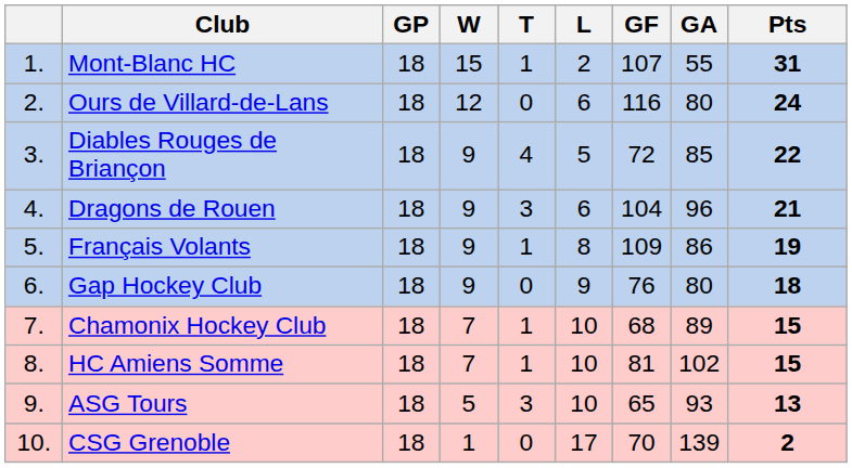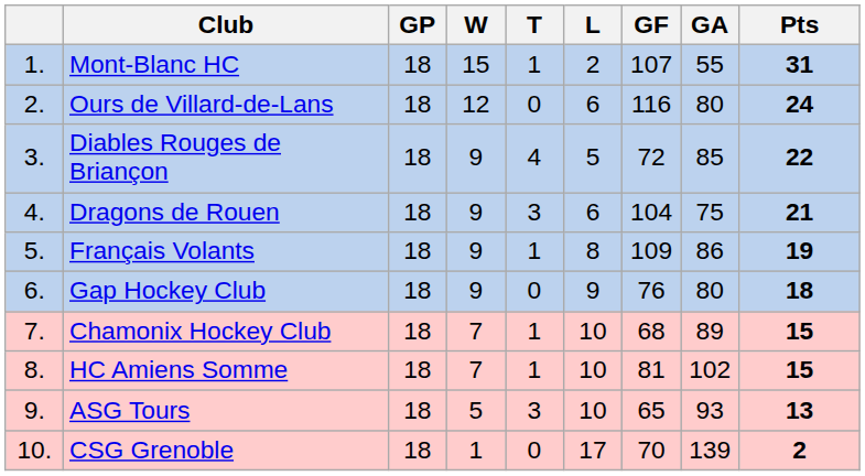 <table class="wikitable">
 <tr>
 <th width="30"></th>
 <th width="200">Club</th>
 <th width="30">GP</th>
 <th width="30">W</th>
 <th width="30">T</th>
 <th width="30">L</th>
 <th width="30">GF</th>
 <th width="30">GA</th>
 <th width="70">Pts</th>
 </tr>
 <tr bgcolor="#BCD2EE" align="center">
 <td>1.</td>
 <td align="left"><a href='#'>Mont-Blanc HC</a></td>
 <td>18</td>
 <td>15</td>
 <td>1</td>
 <td>2</td>
 <td>107</td>
 <td>55</td>
 <td><strong>31</strong></td>
 </tr>
 <tr bgcolor="#BCD2EE" align="center">
 <td>2.</td>
 <td align="left"><a href='#'>Ours de Villard-de-Lans</a></td>
 <td>18</td>
 <td>12</td>
 <td>0</td>
 <td>6</td>
 <td>116</td>
 <td>80</td>
 <td><strong>24</strong></td>
 </tr>
 <tr bgcolor="#BCD2EE" align="center">
 <td>3.</td>
 <td align="left"><a href='#'>Diables Rouges de Briançon</a></td>
 <td>18</td>
 <td>9</td>
 <td>4</td>
 <td>5</td>
 <td>72</td>
 <td>85</td>
 <td><strong>22</strong></td>
 </tr>
 <tr bgcolor="#BCD2EE" align="center">
 <td>4.</td>
 <td align="left"><a href='#'>Dragons de Rouen</a></td>
 <td>18</td>
 <td>9</td>
 <td>3</td>
 <td>6</td>
 <td>104</td>
-<td>96</td>
+<td>75</td>
 <td><strong>21</strong></td>
 </tr>
 <tr bgcolor="#BCD2EE" align="center">
 <td>5.</td>
 <td align="left"><a href='#'>Français Volants</a></td>
 <td>18</td>
 <td>9</td>
 <td>1</td>
 <td>8</td>
 <td>109</td>
 <td>86</td>
 <td><strong>19</strong></td>
 </tr>
 <tr bgcolor="#BCD2EE" align="center">
 <td>6.</td>
 <td align="left"><a href='#'>Gap Hockey Club</a></td>
 <td>18</td>
 <td>9</td>
 <td>0</td>
 <td>9</td>
 <td>76</td>
 <td>80</td>
 <td><strong>18</strong></td>
 </tr>
 <tr bgcolor="#FFCCCC" align="center">
 <td>7.</td>
 <td align="left"><a href='#'>Chamonix Hockey Club</a></td>
 <td>18</td>
 <td>7</td>
 <td>1</td>
 <td>10</td>
 <td>68</td>
 <td>89</td>
 <td><strong>15</strong></td>
 </tr>
 <tr bgcolor="#FFCCCC" align="center">
 <td>8.</td>
 <td align="left"><a href='#'>HC Amiens Somme</a></td>
 <td>18</td>
 <td>7</td>
 <td>1</td>
 <td>10</td>
 <td>81</td>
 <td>102</td>
 <td><strong>15</strong></td>
 </tr>
 <tr bgcolor="#FFCCCC" align="center">
 <td>9.</td>
 <td align="left"><a href='#'>ASG Tours</a></td>
 <td>18</td>
 <td>5</td>
 <td>3</td>
 <td>10</td>
 <td>65</td>
 <td>93</td>
 <td><strong>13</strong></td>
 </tr>
 <tr bgcolor="#FFCCCC" align="center">
 <td>10.</td>
 <td align="left"><a href='#'>CSG Grenoble</a></td>
 <td>18</td>
 <td>1</td>
 <td>0</td>
 <td>17</td>
 <td>70</td>
 <td>139</td>
 <td><strong>2</strong></td>
 </tr>
 </table>
